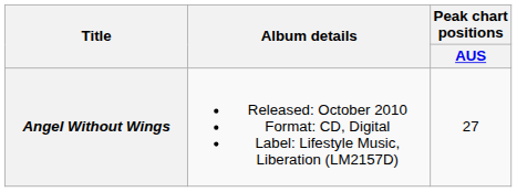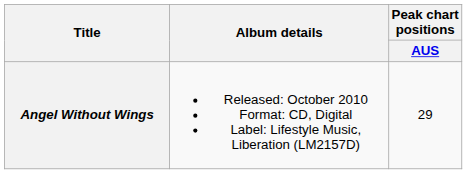 <table class="wikitable plainrowheaders" style="text-align:center;" border="1">
 <tr>
 <th scope="col" rowspan="2" style="width:12em;">Title</th>
 <th scope="col" rowspan="2" style="width:16em;">Album details</th>
 <th scope="col" colspan="1">Peak chart<br>positions</th>
 </tr>
 <tr>
 <th scope="col" style="text-align:center;"><a href='#'>AUS</a><br></th>
 </tr>
 <tr>
 <th scope="row"><em>Angel Without Wings</em></th>
 <td><br><ul><li>Released: October 2010</li><li>Format: CD, Digital</li><li>Label: Lifestyle Music, Liberation (LM2157D)</li></ul></td>
-<td align="center">27</td>
+<td align="center">29</td>
 </tr>
 </table>
